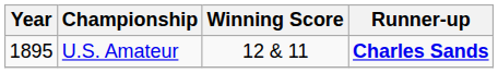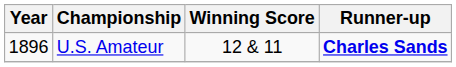 <table class="wikitable">
 <tr>
 <th>Year</th>
 <th>Championship</th>
 <th>Winning Score</th>
 <th>Runner-up</th>
 </tr>
 <tr>
-<td>1895</td>
+<td>1896</td>
 <td><a href='#'>U.S. Amateur</a></td>
 <td align=center>12 & 11</td>
 <td><strong> <a href='#'>Charles Sands</a></strong></td>
 </tr>
 <tr>
 </tr>
 </table>
